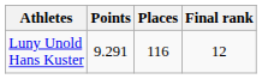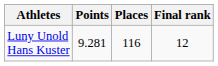 <table class="wikitable" border="1" style="font-size:90%; text-align:center;">
 <tr>
 <th>Athletes</th>
 <th>Points</th>
 <th>Places</th>
 <th>Final rank</th>
 </tr>
 <tr>
 <td style="text-align:left;"><a href='#'>Luny Unold</a><br><a href='#'>Hans Kuster</a></td>
-<td>9.291</td>
+<td>9.281</td>
 <td>116</td>
 <td>12</td>
 </tr>
 </table>
